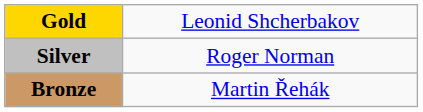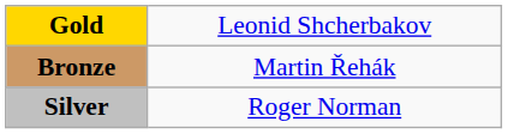 <table class="wikitable" style="text-align:center; " width="35%">
 <tr>
 <td bgcolor="gold"><strong>Gold</strong></td>
 <td><a href='#'>Leonid Shcherbakov</a><br>  <small><em></em></small></td>
 </tr>
 <tr>
+<td bgcolor="CC9966"><strong>Bronze</strong></td>
+<td><a href='#'>Martin Řehák</a><br>  <small><em></em></small></td>
+</tr>
+<tr>
 <td bgcolor="silver"><strong>Silver</strong></td>
 <td><a href='#'>Roger Norman</a><br>  <small><em></em></small></td>
 </tr>
-<tr>
-<td bgcolor="CC9966"><strong>Bronze</strong></td>
-<td><a href='#'>Martin Řehák</a><br>  <small><em></em></small></td>
-</tr>
 </table>
